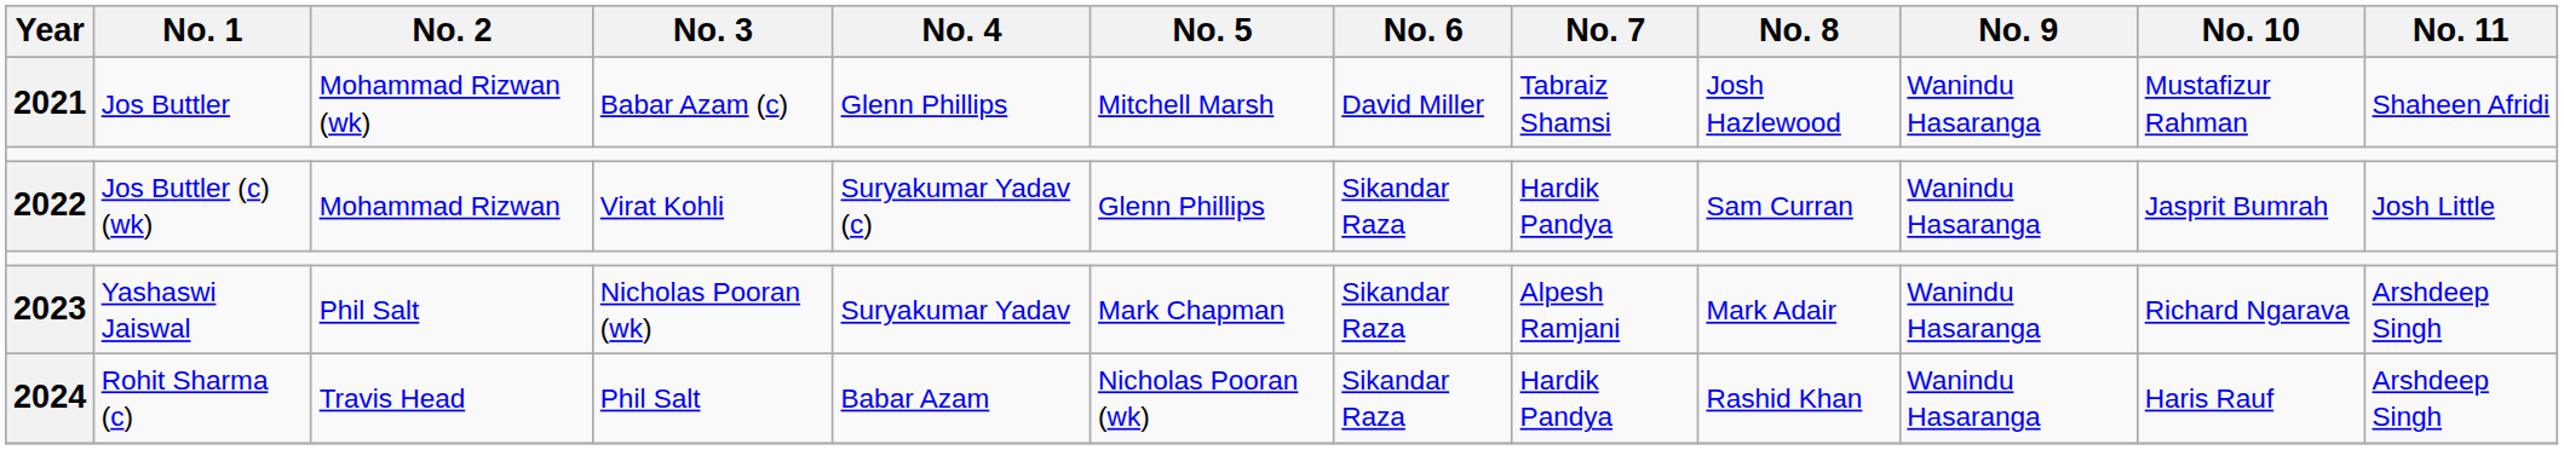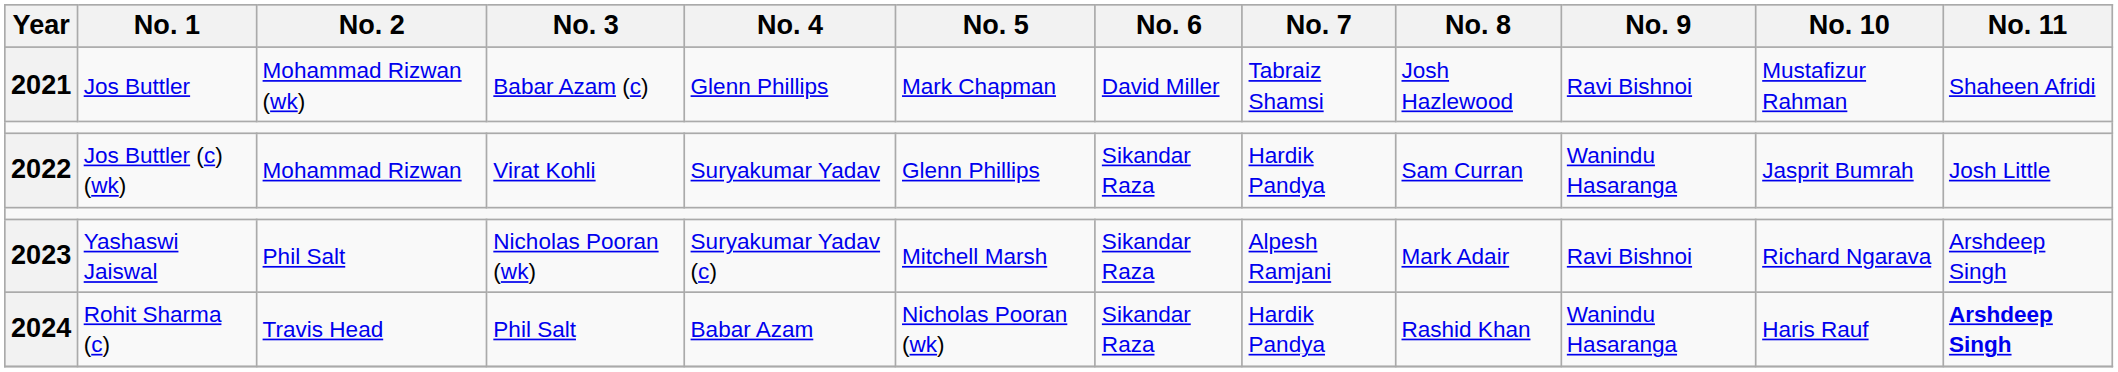 <table class="wikitable">
 <tr>
 <th>Year</th>
 <th>No. 1</th>
 <th>No. 2</th>
 <th>No. 3</th>
 <th>No. 4</th>
 <th>No. 5</th>
 <th>No. 6</th>
 <th>No. 7</th>
 <th>No. 8</th>
 <th>No. 9</th>
 <th>No. 10</th>
 <th>No. 11</th>
 </tr>
 <tr>
 <th>2021</th>
 <td><small> <a href='#'>Jos Buttler</a></small></td>
 <td><small> <a href='#'>Mohammad Rizwan</a> (<a href='#'>wk</a>)</small></td>
 <td><small> <a href='#'>Babar Azam</a> (<a href='#'>c</a>)</small></td>
 <td><small> <a href='#'>Glenn Phillips</a></small></td>
-<td><small> <a href='#'>Mitchell Marsh</a></small></td>
+<td><small> <a href='#'>Mark Chapman</a></small></td>
 <td><small> <a href='#'>David Miller</a></small><small> </small></td>
 <td><small> <a href='#'>Tabraiz Shamsi</a></small></td>
 <td><small> <a href='#'>Josh Hazlewood</a></small></td>
-<td><small> <a href='#'>Wanindu Hasaranga</a></small></td>
+<td><small> <a href='#'>Ravi Bishnoi</a></small></td>
 <td><small> <a href='#'>Mustafizur Rahman</a></small></td>
 <td><small> <a href='#'>Shaheen Afridi</a></small></td>
 </tr>
 <tr>
 <td colspan="13"></td>
 </tr>
 <tr>
 <th>2022</th>
 <td><small> <a href='#'>Jos Buttler</a> (<a href='#'>c</a>) (<a href='#'>wk</a>)</small></td>
 <td><small> <a href='#'>Mohammad Rizwan</a></small></td>
 <td><small> <a href='#'>Virat Kohli</a></small></td>
-<td><small> <a href='#'>Suryakumar Yadav</a> (<a href='#'>c</a>)</small></td>
+<td><small> <a href='#'>Suryakumar Yadav</a></small></td>
 <td><small> <a href='#'>Glenn Phillips</a></small></td>
 <td><small> <a href='#'>Sikandar Raza</a></small></td>
 <td><small> <a href='#'>Hardik Pandya</a></small></td>
 <td><small> <a href='#'>Sam Curran</a></small></td>
 <td><small> <a href='#'>Wanindu Hasaranga</a></small></td>
 <td><small> <a href='#'>Jasprit Bumrah</a></small></td>
 <td><small> <a href='#'>Josh Little</a></small></td>
 </tr>
 <tr>
 <td colspan="13"></td>
 </tr>
 <tr>
 <th>2023</th>
 <td><small> <a href='#'>Yashaswi Jaiswal</a></small></td>
 <td><small> <a href='#'>Phil Salt</a></small></td>
 <td><small> <a href='#'>Nicholas Pooran</a> (<a href='#'>wk</a>)</small></td>
-<td><small> <a href='#'>Suryakumar Yadav</a></small></td>
-<td><small> <a href='#'>Mark Chapman</a></small></td>
+<td><small> <a href='#'>Suryakumar Yadav</a> (<a href='#'>c</a>)</small></td>
+<td><small> <a href='#'>Mitchell Marsh</a></small></td>
 <td><small> <a href='#'>Sikandar Raza</a></small></td>
 <td><small> <a href='#'>Alpesh Ramjani</a></small></td>
 <td><small> <a href='#'>Mark Adair</a></small></td>
-<td><small> <a href='#'>Wanindu Hasaranga</a></small></td>
+<td><small> <a href='#'>Ravi Bishnoi</a></small></td>
 <td><small> <a href='#'>Richard Ngarava</a></small></td>
 <td><small> <a href='#'>Arshdeep Singh</a></small></td>
 </tr>
 <tr>
 <th>2024</th>
 <td><small> <a href='#'>Rohit Sharma</a> (<a href='#'>c</a>)</small></td>
 <td><small> <a href='#'>Travis Head</a></small></td>
 <td><small> <a href='#'>Phil Salt</a></small></td>
 <td><small> <a href='#'>Babar Azam</a></small></td>
 <td><small> <a href='#'>Nicholas Pooran</a> (<a href='#'>wk</a>)</small></td>
 <td><small> <a href='#'>Sikandar Raza</a></small></td>
 <td><small> <a href='#'>Hardik Pandya</a></small></td>
 <td><small> <a href='#'>Rashid Khan</a></small></td>
 <td><small> <a href='#'>Wanindu Hasaranga</a></small></td>
 <td><small> <a href='#'>Haris Rauf</a></small></td>
-<td><small> <a href='#'>Arshdeep Singh</a></small></td>
+<td><strong><small> <a href='#'>Arshdeep Singh</a></small></strong></td>
 </tr>
 <tr>
 </tr>
 </table>
